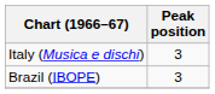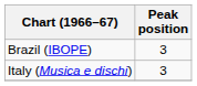 <table class="wikitable sortable">
 <tr>
 <th align="left">Chart (1966–67)</th>
 <th align="left">Peak<br>position</th>
 </tr>
 <tr>
-<td align="left">Italy (<em><a href='#'>Musica e dischi</a></em>)</td>
+<td align="left">Brazil (<a href='#'>IBOPE</a>)</td>
 <td align="center">3</td>
 </tr>
 <tr>
-<td align="left">Brazil (<a href='#'>IBOPE</a>)</td>
+<td align="left">Italy (<em><a href='#'>Musica e dischi</a></em>)</td>
 <td align="center">3</td>
 </tr>
 <tr>
 </tr>
 </table>
